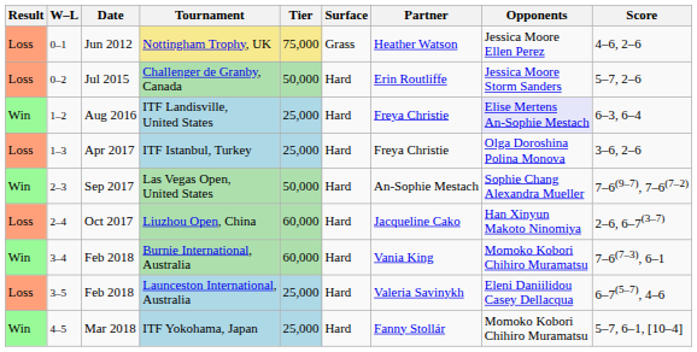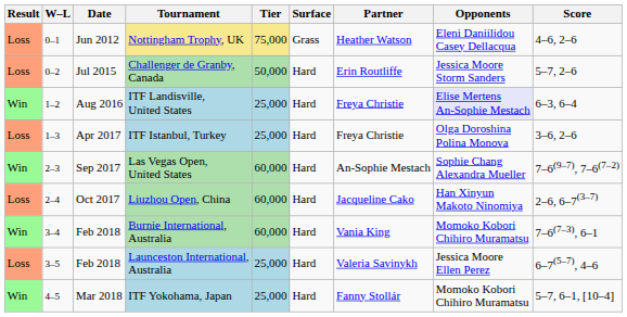 <table class="sortable wikitable">
 <tr>
 <th>Result</th>
 <th class="unsortable">W–L</th>
 <th>Date</th>
 <th>Tournament</th>
 <th>Tier</th>
 <th>Surface</th>
 <th>Partner</th>
 <th>Opponents</th>
 <th class="unsortable">Score</th>
 </tr>
 <tr>
 <td bgcolor=FFA07A>Loss</td>
 <td><small>0–1</small></td>
 <td>Jun 2012</td>
 <td bgcolor=f7e98e><a href='#'>Nottingham Trophy</a>, UK</td>
 <td bgcolor=f7e98e>75,000</td>
 <td>Grass</td>
 <td> <a href='#'>Heather Watson</a></td>
-<td> Jessica Moore <br>  <a href='#'>Ellen Perez</a></td>
+<td> <a href='#'>Eleni Daniilidou</a> <br>  <a href='#'>Casey Dellacqua</a></td>
 <td>4–6, 2–6</td>
 </tr>
 <tr>
 <td bgcolor=FFA07A>Loss</td>
 <td><small>0–2</small></td>
 <td>Jul 2015</td>
 <td bgcolor=addfad><a href='#'>Challenger de Granby</a>, <br>Canada</td>
 <td bgcolor=addfad>50,000</td>
 <td>Hard</td>
 <td> <a href='#'>Erin Routliffe</a></td>
 <td> <a href='#'>Jessica Moore</a> <br>  <a href='#'>Storm Sanders</a></td>
 <td>5–7, 2–6</td>
 </tr>
 <tr>
 <td bgcolor=98FB98>Win</td>
 <td><small>1–2</small></td>
 <td>Aug 2016</td>
 <td bgcolor=lightblue>ITF Landisville, <br>United States</td>
 <td bgcolor=lightblue>25,000</td>
 <td>Hard</td>
 <td> <a href='#'>Freya Christie</a></td>
 <td style="background: lavender;"> <a href='#'>Elise Mertens</a> <br>  <a href='#'>An-Sophie Mestach</a></td>
 <td>6–3, 6–4</td>
 </tr>
 <tr>
 <td bgcolor=FFA07A>Loss</td>
 <td><small>1–3</small></td>
 <td>Apr 2017</td>
 <td bgcolor=lightblue>ITF Istanbul, Turkey</td>
 <td bgcolor=lightblue>25,000</td>
 <td>Hard</td>
 <td> Freya Christie</td>
 <td> <a href='#'>Olga Doroshina</a> <br>  <a href='#'>Polina Monova</a></td>
 <td>3–6, 2–6</td>
 </tr>
 <tr>
 <td bgcolor=98FB98>Win</td>
 <td><small>2–3</small></td>
 <td>Sep 2017</td>
 <td bgcolor=addfad>Las Vegas Open, <br>United States</td>
-<td bgcolor=addfad>50,000</td>
+<td bgcolor=addfad>60,000</td>
 <td>Hard</td>
 <td> An-Sophie Mestach</td>
 <td> <a href='#'>Sophie Chang</a> <br>  <a href='#'>Alexandra Mueller</a></td>
 <td>7–6<sup>(9–7)</sup>, 7–6<sup>(7–2)</sup></td>
 </tr>
 <tr>
 <td bgcolor=FFA07A>Loss</td>
 <td><small>2–4</small></td>
 <td>Oct 2017</td>
 <td bgcolor=addfad><a href='#'>Liuzhou Open</a>, China</td>
 <td bgcolor=addfad>60,000</td>
 <td>Hard</td>
 <td> <a href='#'>Jacqueline Cako</a></td>
 <td> <a href='#'>Han Xinyun</a> <br>  <a href='#'>Makoto Ninomiya</a></td>
 <td>2–6, 6–7<sup>(3–7)</sup></td>
 </tr>
 <tr>
 <td bgcolor=98FB98>Win</td>
 <td><small>3–4</small></td>
 <td>Feb 2018</td>
 <td bgcolor=addfad><a href='#'>Burnie International</a>, <br>Australia</td>
 <td bgcolor=addfad>60,000</td>
 <td>Hard</td>
 <td> <a href='#'>Vania King</a></td>
 <td> <a href='#'>Momoko Kobori</a> <br>  <a href='#'>Chihiro Muramatsu</a></td>
 <td>7–6<sup>(7–3)</sup>, 6–1</td>
 </tr>
 <tr>
 <td bgcolor=FFA07A>Loss</td>
 <td><small>3–5</small></td>
 <td>Feb 2018</td>
 <td bgcolor=lightblue><a href='#'>Launceston International</a>,<br> Australia</td>
 <td bgcolor=lightblue>25,000</td>
 <td>Hard</td>
 <td> <a href='#'>Valeria Savinykh</a></td>
-<td> <a href='#'>Eleni Daniilidou</a> <br>  <a href='#'>Casey Dellacqua</a></td>
+<td> Jessica Moore <br>  <a href='#'>Ellen Perez</a></td>
 <td>6–7<sup>(5–7)</sup>, 4–6</td>
 </tr>
 <tr>
 <td bgcolor=98FB98>Win</td>
 <td><small>4–5</small></td>
 <td>Mar 2018</td>
 <td bgcolor=lightblue>ITF Yokohama, Japan</td>
 <td bgcolor=lightblue>25,000</td>
 <td>Hard</td>
 <td> <a href='#'>Fanny Stollár</a></td>
 <td> Momoko Kobori <br>  Chihiro Muramatsu</td>
 <td>5–7, 6–1, [10–4]</td>
 </tr>
 </table>
